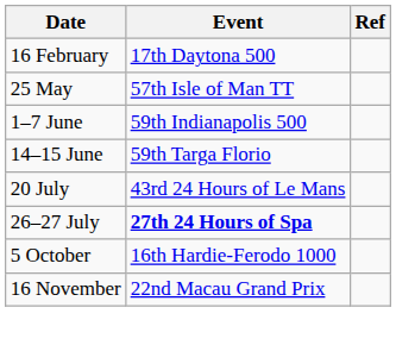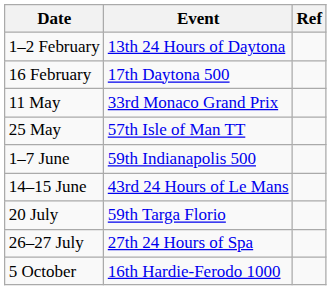 <table class="wikitable" style="font-size: 85%">
 <tr>
 <th>Date</th>
 <th>Event</th>
 <th>Ref</th>
 </tr>
 <tr>
+<td>1–2 February</td>
+<td><a href='#'>13th 24 Hours of Daytona</a></td>
+<td></td>
+</tr>
+<tr>
 <td>16 February</td>
 <td><a href='#'>17th Daytona 500</a></td>
+<td></td>
+</tr>
+<tr>
+<td>11 May</td>
+<td><a href='#'>33rd Monaco Grand Prix</a></td>
 <td></td>
 </tr>
 <tr>
 <td>25 May</td>
 <td><a href='#'>57th Isle of Man TT</a></td>
 <td></td>
 </tr>
 <tr>
 <td>1–7 June</td>
 <td><a href='#'>59th Indianapolis 500</a></td>
 <td></td>
 </tr>
 <tr>
 <td>14–15 June</td>
+<td><a href='#'>43rd 24 Hours of Le Mans</a></td>
+<td></td>
+</tr>
+<tr>
+<td>20 July</td>
 <td><a href='#'>59th Targa Florio</a></td>
 <td></td>
 </tr>
 <tr>
-<td>20 July</td>
-<td><a href='#'>43rd 24 Hours of Le Mans</a></td>
-<td></td>
-</tr>
-<tr>
 <td>26–27 July</td>
-<td><strong><a href='#'>27th 24 Hours of Spa</a></strong></td>
+<td><a href='#'>27th 24 Hours of Spa</a></td>
 <td></td>
 </tr>
 <tr>
 <td>5 October</td>
 <td><a href='#'>16th Hardie-Ferodo 1000</a></td>
 <td></td>
 </tr>
-<tr>
-<td>16 November</td>
-<td><a href='#'>22nd Macau Grand Prix</a></td>
-<td></td>
-</tr>
 </table>
